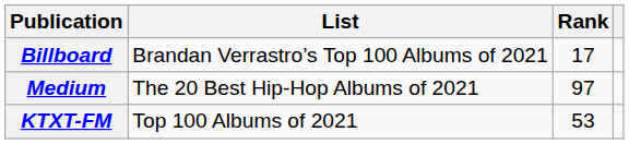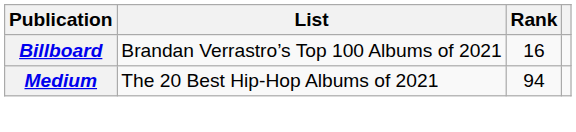 <table class="wikitable sortable plainrowheaders">
 <tr>
 <th scope="col">Publication</th>
 <th scope="col">List</th>
 <th scope="col">Rank</th>
 <th scope="col"></th>
 </tr>
 <tr>
 <th scope="row"><em><a href='#'>Billboard</a></em></th>
 <td>Brandan Verrastro’s Top 100 Albums of 2021</td>
-<td style="text-align: center;">17</td>
+<td style="text-align: center;">16</td>
 <td style="text-align: center;"></td>
 </tr>
 <tr>
 <th scope="row"><em><a href='#'>Medium</a></em></th>
 <td>The 20 Best Hip-Hop Albums of 2021</td>
-<td style="text-align: center;">97</td>
-<td style="text-align: center;"></td>
-</tr>
-<tr>
-<th scope="row"><em><a href='#'>KTXT-FM</a></em></th>
-<td>Top 100 Albums of 2021</td>
-<td style="text-align: center;">53</td>
+<td style="text-align: center;">94</td>
 <td style="text-align: center;"></td>
 </tr>
 </table>
